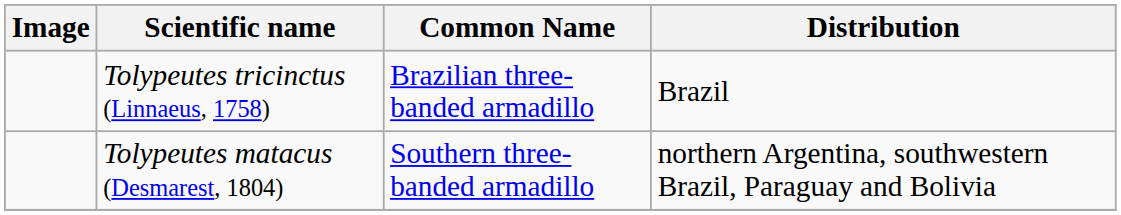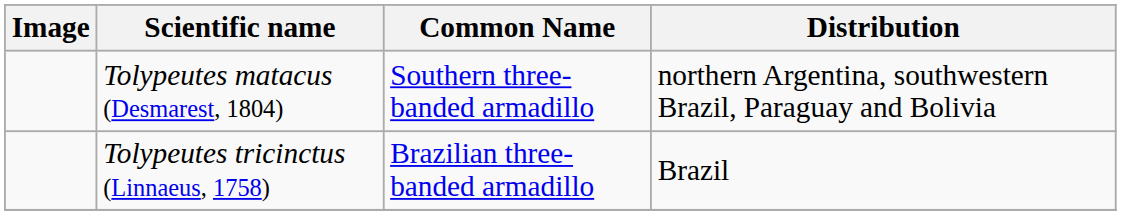 <table class="wikitable">
 <tr>
 <th>Image</th>
 <th>Scientific name</th>
 <th>Common Name</th>
 <th>Distribution</th>
 </tr>
 <tr>
 <td></td>
+<td><em>Tolypeutes matacus</em> <small>(<a href='#'>Desmarest</a>, 1804)</small></td>
+<td><a href='#'>Southern three-banded armadillo</a></td>
+<td>northern Argentina, southwestern Brazil, Paraguay and Bolivia</td>
+</tr>
+<tr>
+<td></td>
 <td><em>Tolypeutes tricinctus</em> <small>(<a href='#'>Linnaeus</a>, <a href='#'>1758</a>)</small></td>
 <td><a href='#'>Brazilian three-banded armadillo</a></td>
 <td>Brazil</td>
 </tr>
 <tr>
-<td></td>
-<td><em>Tolypeutes matacus</em> <small>(<a href='#'>Desmarest</a>, 1804)</small></td>
-<td><a href='#'>Southern three-banded armadillo</a></td>
-<td>northern Argentina, southwestern Brazil, Paraguay and Bolivia</td>
-</tr>
-<tr>
 </tr>
 </table>
